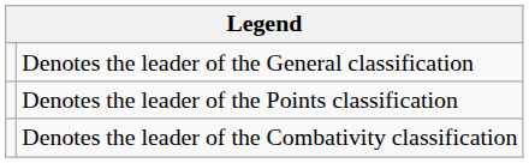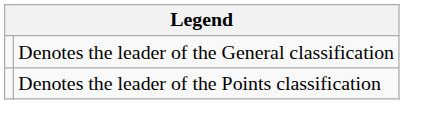 <table class="wikitable">
 <tr>
 <th colspan=2>Legend</th>
 </tr>
 <tr>
 <td></td>
 <td>Denotes the leader of the General classification</td>
 </tr>
 <tr>
 <td></td>
 <td>Denotes the leader of the Points classification</td>
 </tr>
-<tr>
-<td></td>
-<td>Denotes the leader of the Combativity classification</td>
-</tr>
 </table>
